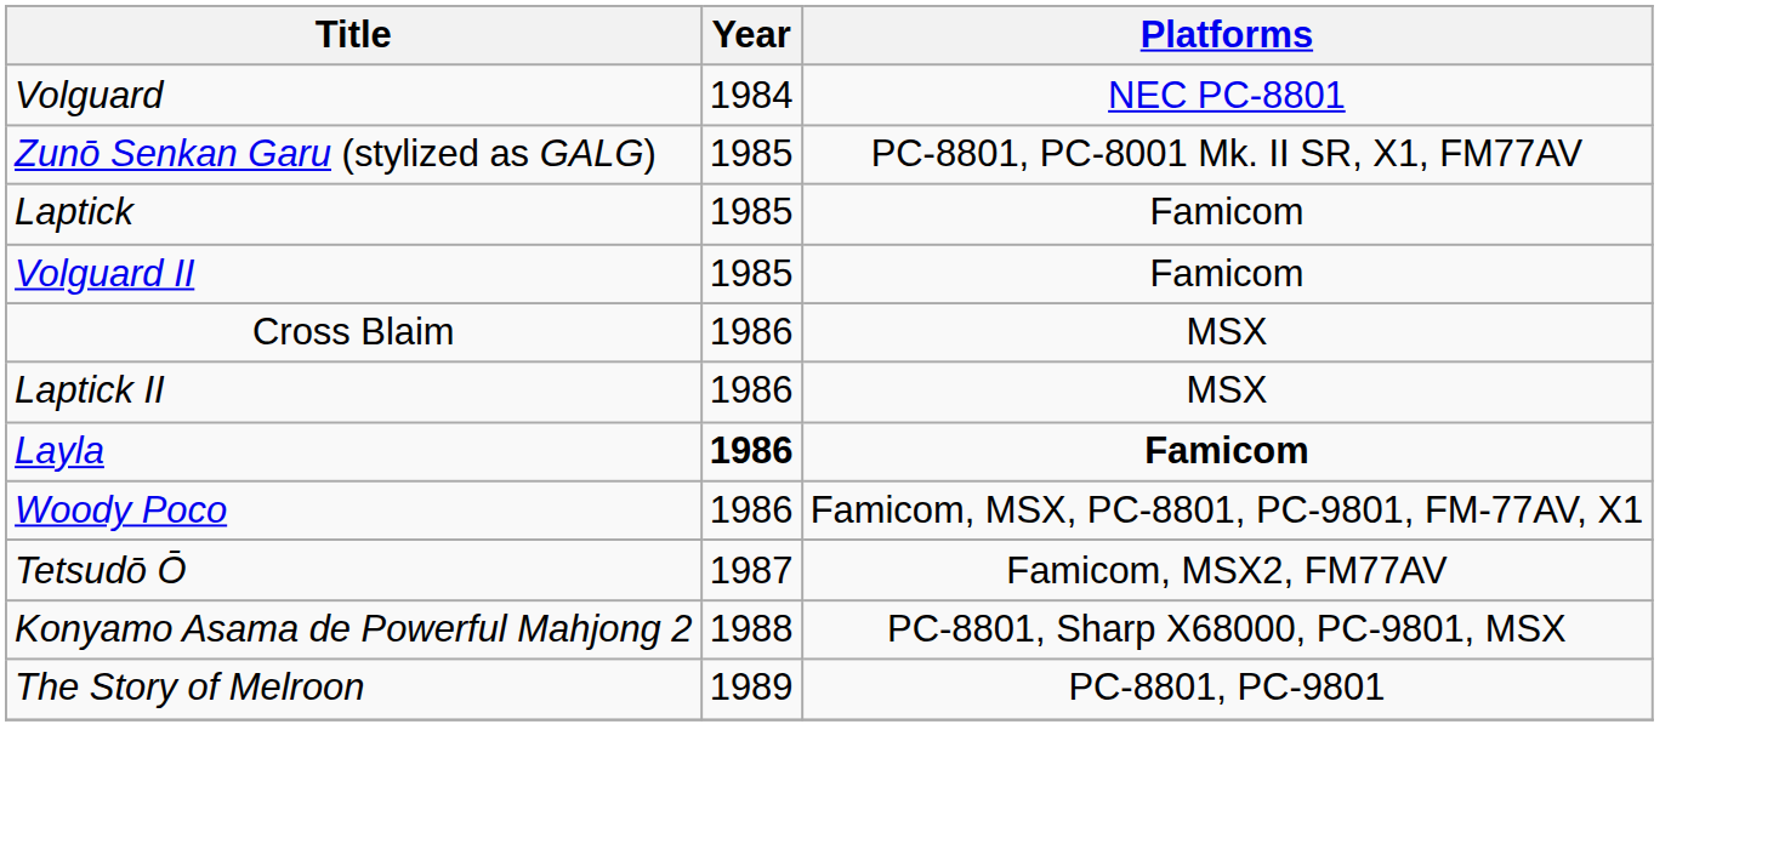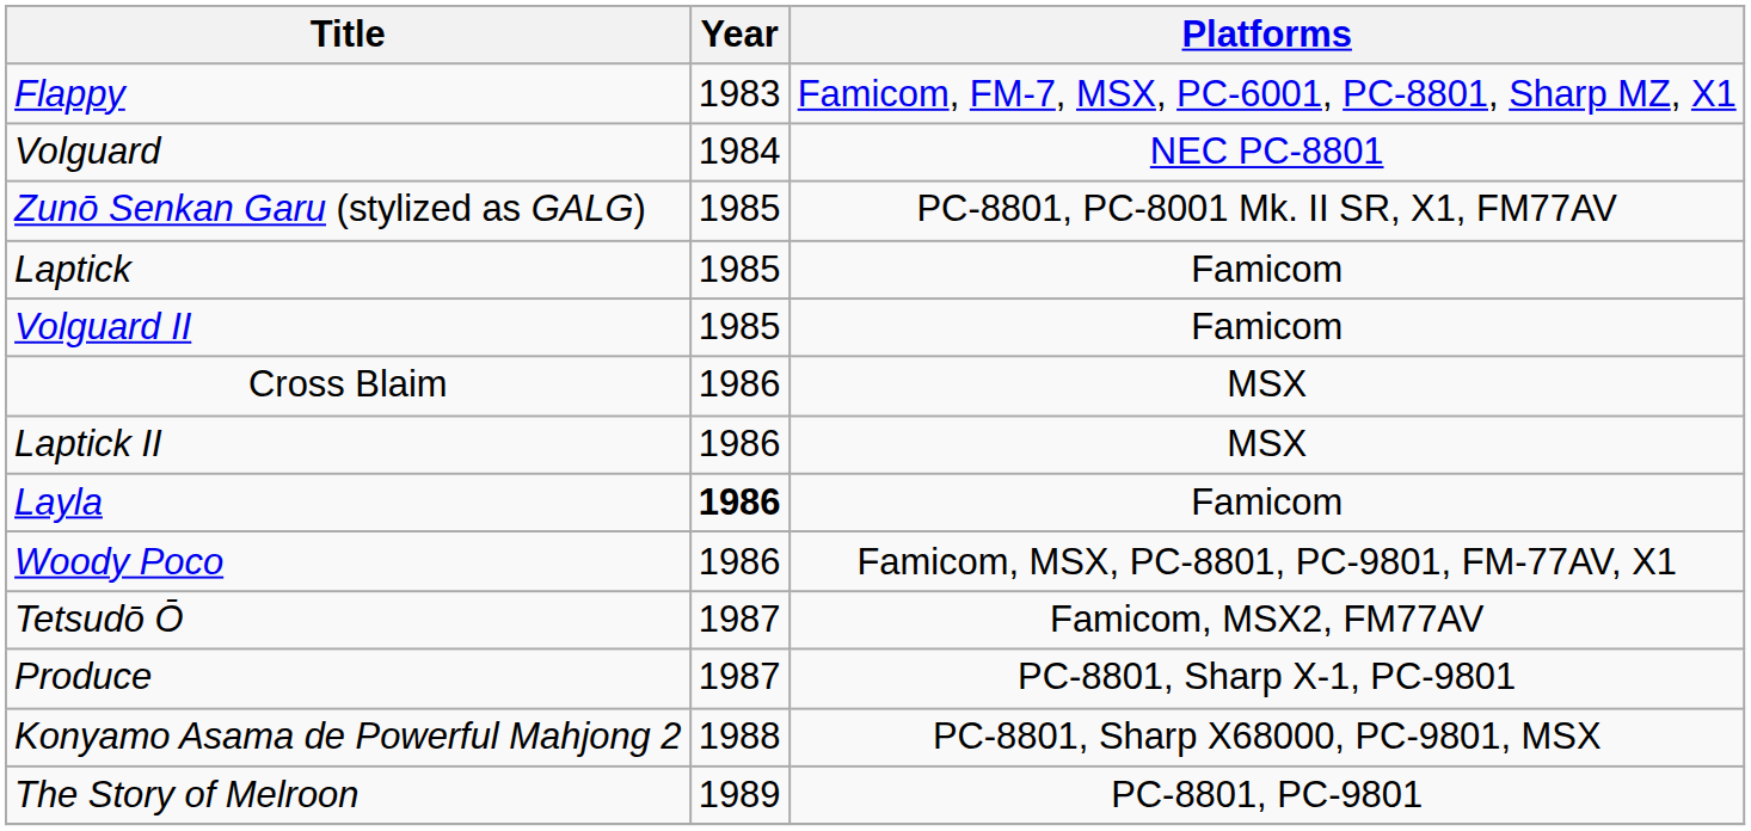 <table class="wikitable sortable" border="1" style="text-align:center">
 <tr>
 <th scope="col">Title</th>
 <th scope="col">Year</th>
 <th scope="col"><a href='#'>Platforms</a></th>
+</tr>
+<tr>
+<td style="text-align:left"><em><a href='#'>Flappy</a></em></td>
+<td>1983</td>
+<td><a href='#'>Famicom</a>, <a href='#'>FM-7</a>, <a href='#'>MSX</a>, <a href='#'>PC-6001</a>, <a href='#'>PC-8801</a>, <a href='#'>Sharp MZ</a>, <a href='#'>X1</a></td>
 </tr>
 <tr>
 <td style="text-align:left"><em>Volguard</em></td>
 <td>1984</td>
 <td><a href='#'>NEC PC-8801</a></td>
 </tr>
 <tr>
 <td style="text-align:left"><em><a href='#'>Zunō Senkan Garu</a></em> (stylized as <em>GALG</em>)</td>
 <td>1985</td>
 <td>PC-8801, PC-8001 Mk. II SR, X1, FM77AV</td>
 </tr>
 <tr>
 <td style="text-align:left"><em>Laptick</em></td>
 <td>1985</td>
 <td>Famicom</td>
 </tr>
 <tr>
 <td style="text-align:left"><em><a href='#'>Volguard II</a></em></td>
 <td>1985</td>
 <td>Famicom</td>
 </tr>
 <tr>
 <td>Cross Blaim</td>
 <td>1986</td>
 <td>MSX</td>
 </tr>
 <tr>
 <td style="text-align:left"><em>Laptick II</em></td>
 <td>1986</td>
 <td>MSX</td>
 </tr>
 <tr>
 <td style="text-align:left"><em><a href='#'>Layla</a></em></td>
 <td><strong>1986</strong></td>
-<td><strong>Famicom</strong></td>
+<td>Famicom</td>
 </tr>
 <tr>
 <td style="text-align:left"><em><a href='#'>Woody Poco</a></em></td>
 <td>1986</td>
 <td>Famicom, MSX, PC-8801, PC-9801, FM-77AV, X1</td>
 </tr>
 <tr>
 <td style="text-align:left"><em>Tetsudō Ō</em></td>
 <td>1987</td>
 <td>Famicom, MSX2, FM77AV</td>
+</tr>
+<tr>
+<td style="text-align:left"><em>Produce</em></td>
+<td>1987</td>
+<td>PC-8801, Sharp X-1, PC-9801</td>
 </tr>
 <tr>
 <td style="text-align:left"><em>Konyamo Asama de Powerful Mahjong 2</em></td>
 <td>1988</td>
 <td>PC-8801, Sharp X68000, PC-9801, MSX</td>
 </tr>
 <tr>
 <td style="text-align:left"><em>The Story of Melroon</em></td>
 <td>1989</td>
 <td>PC-8801, PC-9801</td>
 </tr>
 <tr>
 </tr>
 </table>
